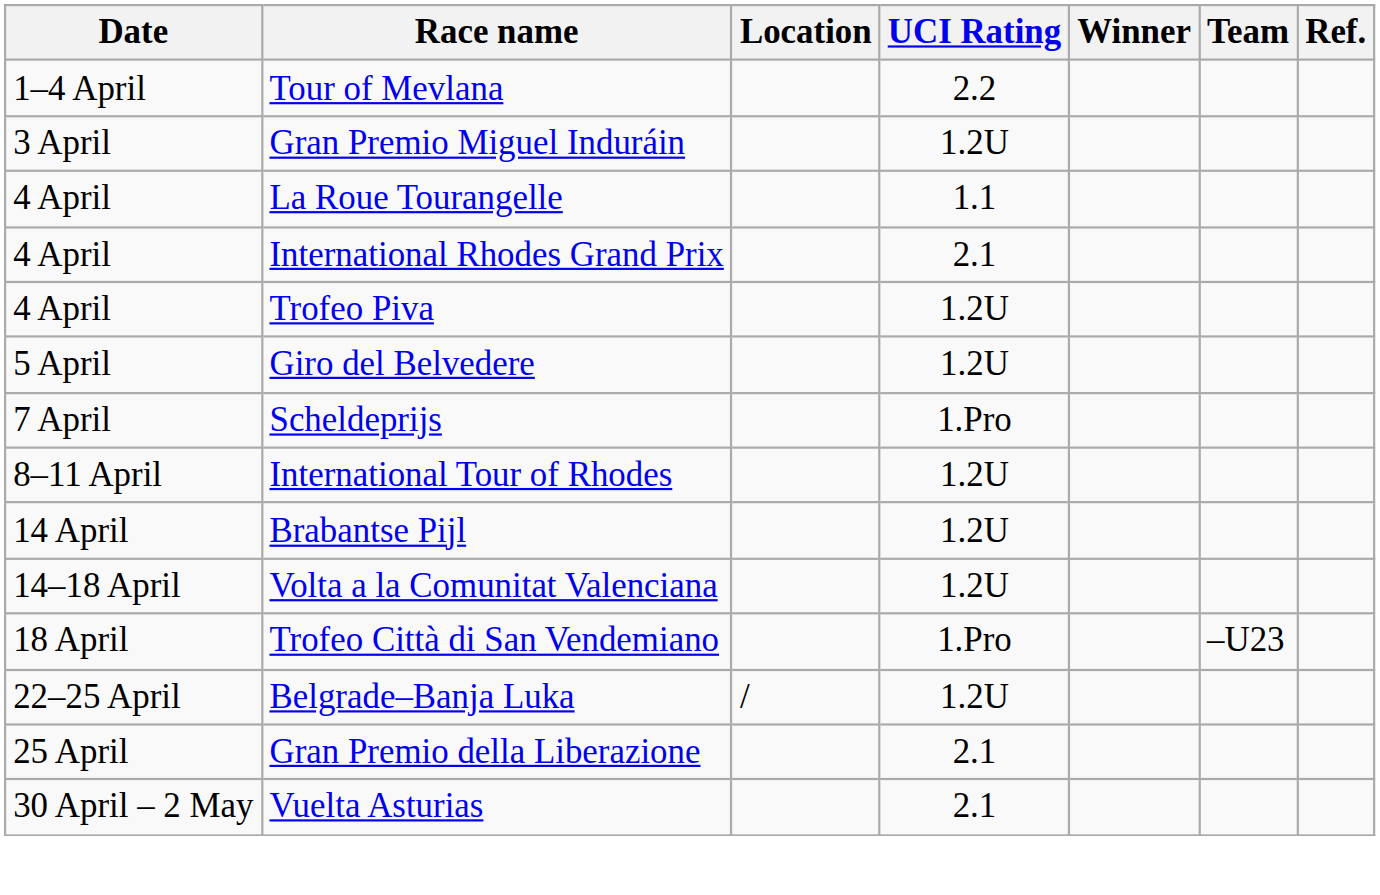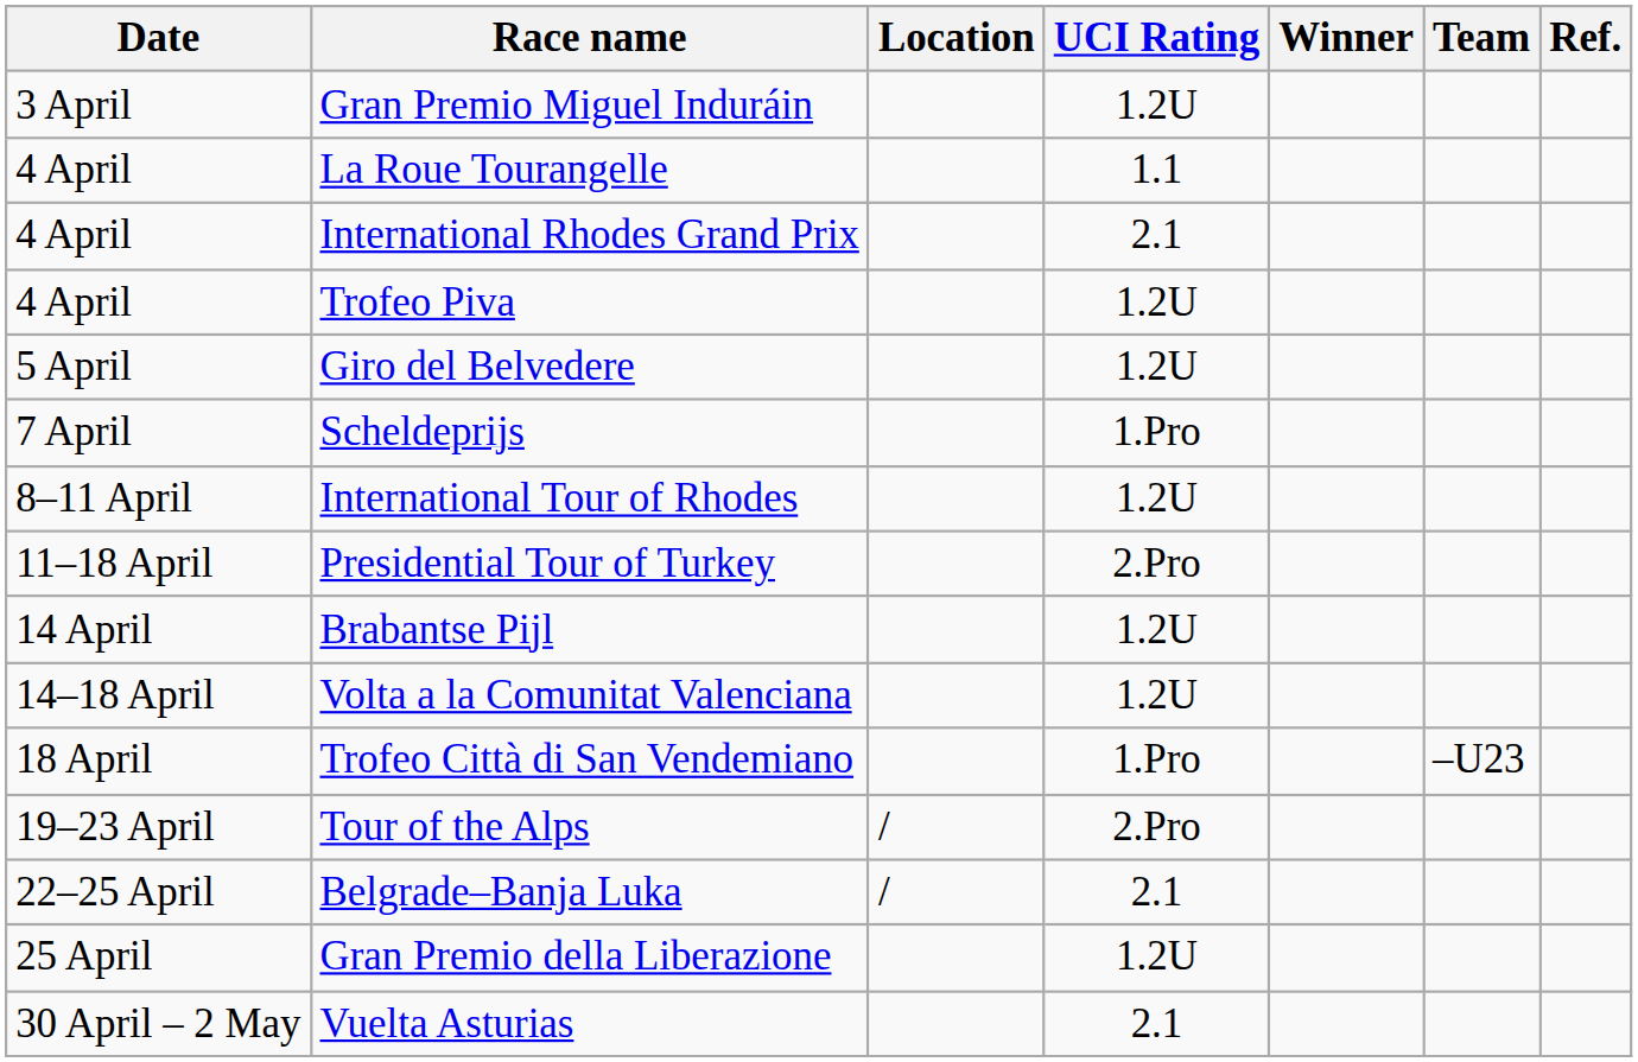 <table class="wikitable sortable">
 <tr>
 <th>Date</th>
 <th>Race name</th>
 <th>Location</th>
 <th><a href='#'>UCI Rating</a></th>
 <th>Winner</th>
 <th>Team</th>
 <th>Ref.</th>
-</tr>
-<tr>
-<td>1–4 April</td>
-<td><a href='#'>Tour of Mevlana</a></td>
-<td></td>
-<td align="center">2.2</td>
-<td></td>
-<td></td>
-<td align="center"></td>
 </tr>
 <tr>
 <td>3 April</td>
 <td><a href='#'>Gran Premio Miguel Induráin</a></td>
 <td></td>
 <td align="center">1.2U</td>
 <td></td>
 <td></td>
 <td align="center"></td>
 </tr>
 <tr>
 <td>4 April</td>
 <td><a href='#'>La Roue Tourangelle</a></td>
 <td></td>
 <td align="center">1.1</td>
 <td></td>
 <td></td>
 <td align="center"></td>
 </tr>
 <tr>
 <td>4 April</td>
 <td><a href='#'>International Rhodes Grand Prix</a></td>
 <td></td>
 <td align="center">2.1</td>
 <td></td>
 <td></td>
 <td align="center"></td>
 </tr>
 <tr>
 <td>4 April</td>
 <td><a href='#'>Trofeo Piva</a></td>
 <td></td>
 <td align="center">1.2U</td>
 <td></td>
 <td></td>
 <td align="center"></td>
 </tr>
 <tr>
 <td>5 April</td>
 <td><a href='#'>Giro del Belvedere</a></td>
 <td></td>
 <td align="center">1.2U</td>
 <td></td>
 <td></td>
 <td align="center"></td>
 </tr>
 <tr>
 <td>7 April</td>
 <td><a href='#'>Scheldeprijs</a></td>
 <td></td>
 <td align="center">1.Pro</td>
 <td></td>
 <td></td>
 <td align="center"></td>
 </tr>
 <tr>
 <td>8–11 April</td>
 <td><a href='#'>International Tour of Rhodes</a></td>
 <td></td>
 <td align="center">1.2U</td>
 <td></td>
 <td></td>
 <td align="center"></td>
 </tr>
 <tr>
+<td>11–18 April</td>
+<td><a href='#'>Presidential Tour of Turkey</a></td>
+<td></td>
+<td align="center">2.Pro</td>
+<td></td>
+<td></td>
+<td align="center"></td>
+</tr>
+<tr>
 <td>14 April</td>
 <td><a href='#'>Brabantse Pijl</a></td>
 <td></td>
 <td align="center">1.2U</td>
 <td></td>
 <td></td>
 <td align="center"></td>
 </tr>
 <tr>
 <td>14–18 April</td>
 <td><a href='#'>Volta a la Comunitat Valenciana</a></td>
 <td></td>
 <td align="center">1.2U</td>
 <td></td>
 <td></td>
 <td align="center"></td>
 </tr>
 <tr>
 <td>18 April</td>
 <td><a href='#'>Trofeo Città di San Vendemiano</a></td>
 <td></td>
 <td align="center">1.Pro</td>
 <td></td>
 <td>–U23</td>
 <td align="center"></td>
 </tr>
 <tr>
+<td>19–23 April</td>
+<td><a href='#'>Tour of the Alps</a></td>
+<td>/</td>
+<td align="center">2.Pro</td>
+<td></td>
+<td></td>
+<td align="center"></td>
+</tr>
+<tr>
 <td>22–25 April</td>
 <td><a href='#'>Belgrade–Banja Luka</a></td>
 <td>/</td>
-<td align="center">1.2U</td>
+<td align="center">2.1</td>
 <td></td>
 <td></td>
 <td align="center"></td>
 </tr>
 <tr>
 <td>25 April</td>
 <td><a href='#'>Gran Premio della Liberazione</a></td>
 <td></td>
-<td align="center">2.1</td>
+<td align="center">1.2U</td>
 <td></td>
 <td></td>
 <td align="center"></td>
 </tr>
 <tr>
 <td>30 April – 2 May</td>
 <td><a href='#'>Vuelta Asturias</a></td>
 <td></td>
 <td align="center">2.1</td>
 <td></td>
 <td></td>
 <td align="center"></td>
 </tr>
 <tr>
 </tr>
 </table>
